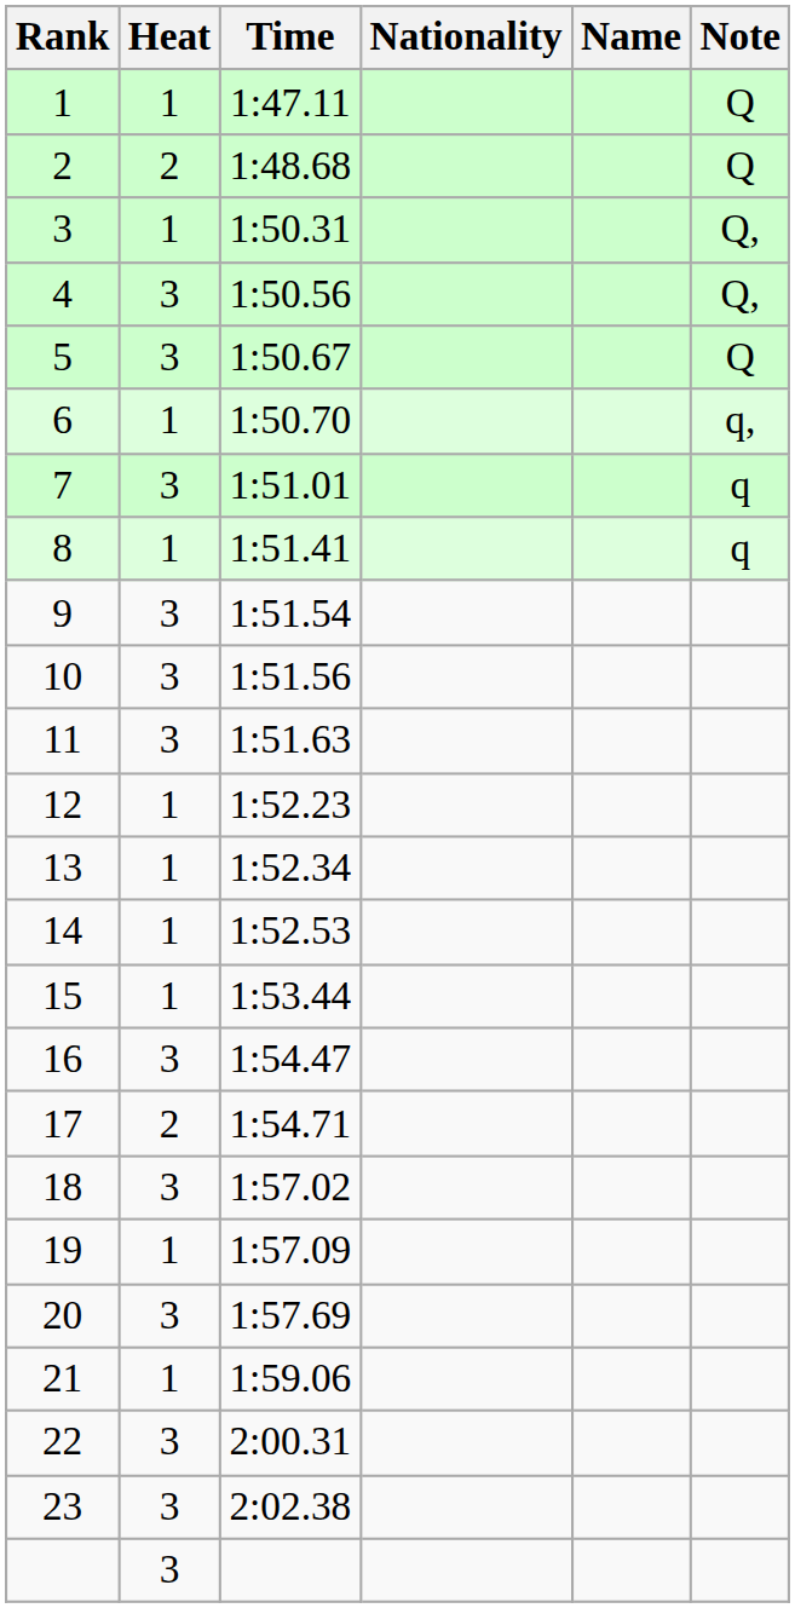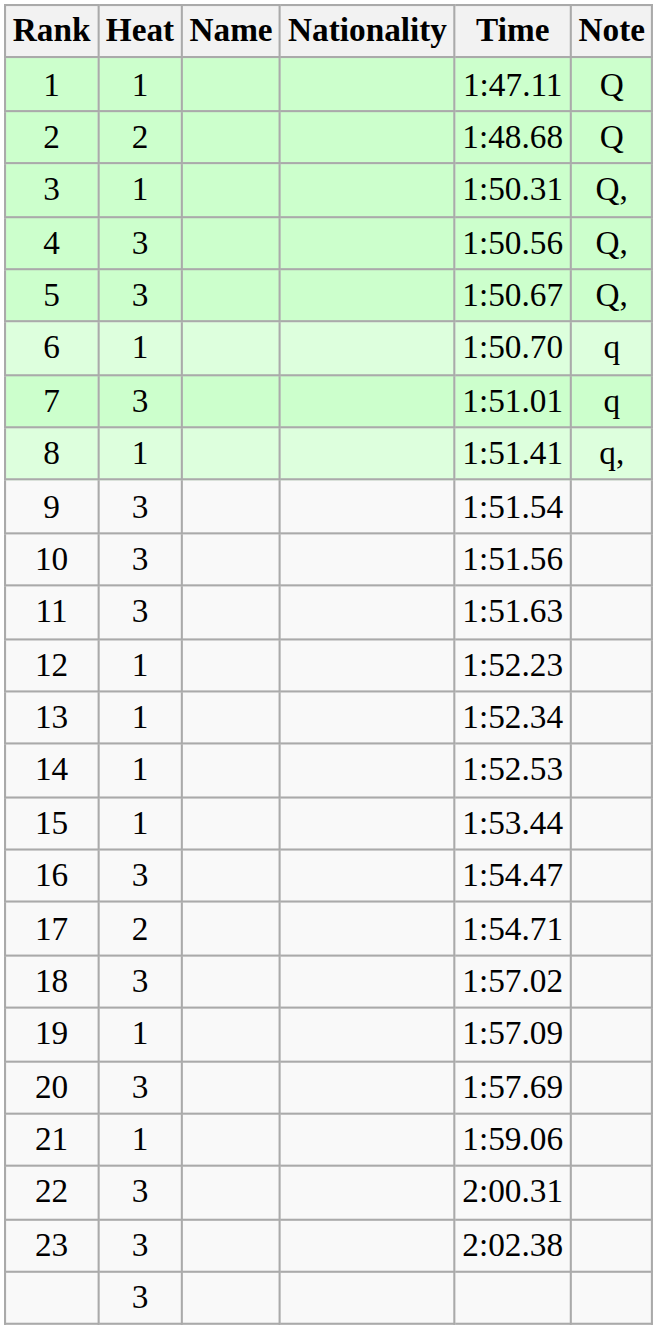 <table class="wikitable sortable" style="text-align:center">
 <tr>
 <th>Rank</th>
 <th>Heat</th>
+<th>Name</th>
+<th>Nationality</th>
 <th>Time</th>
-<th>Nationality</th>
-<th>Name</th>
 <th>Note</th>
 </tr>
 <tr bgcolor=ccffcc>
 <td>1</td>
 <td>1</td>
-<td>1:47.11</td>
 <td align=left></td>
 <td align=left></td>
+<td>1:47.11</td>
 <td>Q</td>
 </tr>
 <tr bgcolor=ccffcc>
 <td>2</td>
 <td>2</td>
-<td>1:48.68</td>
 <td align=left></td>
 <td align=left></td>
+<td>1:48.68</td>
 <td>Q</td>
 </tr>
 <tr bgcolor=ccffcc>
 <td>3</td>
 <td>1</td>
-<td>1:50.31</td>
 <td align=left></td>
 <td align=left></td>
+<td>1:50.31</td>
 <td>Q, </td>
 </tr>
 <tr bgcolor=ccffcc>
 <td>4</td>
 <td>3</td>
-<td>1:50.56</td>
 <td align=left></td>
 <td align=left></td>
+<td>1:50.56</td>
 <td>Q, </td>
 </tr>
 <tr bgcolor=ccffcc>
 <td>5</td>
 <td>3</td>
-<td>1:50.67</td>
 <td align=left></td>
 <td align=left></td>
-<td>Q</td>
+<td>1:50.67</td>
+<td>Q, </td>
 </tr>
 <tr bgcolor=ddffdd>
 <td>6</td>
 <td>1</td>
-<td>1:50.70</td>
 <td align=left></td>
 <td align=left></td>
-<td>q, </td>
+<td>1:50.70</td>
+<td>q</td>
 </tr>
 <tr bgcolor=ccffcc>
 <td>7</td>
 <td>3</td>
-<td>1:51.01</td>
 <td align=left></td>
 <td align=left></td>
+<td>1:51.01</td>
 <td>q</td>
 </tr>
 <tr bgcolor=ddffdd>
 <td>8</td>
 <td>1</td>
-<td>1:51.41</td>
 <td align=left></td>
 <td align=left></td>
-<td>q</td>
+<td>1:51.41</td>
+<td>q, </td>
 </tr>
 <tr>
 <td>9</td>
 <td>3</td>
-<td>1:51.54</td>
 <td align=left></td>
 <td align=left></td>
+<td>1:51.54</td>
 <td></td>
 </tr>
 <tr>
 <td>10</td>
 <td>3</td>
-<td>1:51.56</td>
 <td align=left></td>
 <td align=left></td>
+<td>1:51.56</td>
 <td></td>
 </tr>
 <tr>
 <td>11</td>
 <td>3</td>
-<td>1:51.63</td>
 <td align=left></td>
 <td align=left></td>
+<td>1:51.63</td>
 <td></td>
 </tr>
 <tr>
 <td>12</td>
 <td>1</td>
-<td>1:52.23</td>
 <td align=left></td>
 <td align=left></td>
+<td>1:52.23</td>
 <td></td>
 </tr>
 <tr>
 <td>13</td>
 <td>1</td>
-<td>1:52.34</td>
 <td align=left></td>
 <td align=left></td>
+<td>1:52.34</td>
 <td></td>
 </tr>
 <tr>
 <td>14</td>
 <td>1</td>
-<td>1:52.53</td>
 <td align=left></td>
 <td align=left></td>
+<td>1:52.53</td>
 <td></td>
 </tr>
 <tr>
 <td>15</td>
 <td>1</td>
-<td>1:53.44</td>
 <td align=left></td>
 <td align=left></td>
+<td>1:53.44</td>
 <td></td>
 </tr>
 <tr>
 <td>16</td>
 <td>3</td>
-<td>1:54.47</td>
 <td align=left></td>
 <td align=left></td>
+<td>1:54.47</td>
 <td></td>
 </tr>
 <tr>
 <td>17</td>
 <td>2</td>
-<td>1:54.71</td>
 <td align=left></td>
 <td align=left></td>
+<td>1:54.71</td>
 <td></td>
 </tr>
 <tr>
 <td>18</td>
 <td>3</td>
-<td>1:57.02</td>
 <td align=left></td>
 <td align=left></td>
+<td>1:57.02</td>
 <td></td>
 </tr>
 <tr>
 <td>19</td>
 <td>1</td>
-<td>1:57.09</td>
 <td align=left></td>
 <td align=left></td>
+<td>1:57.09</td>
 <td></td>
 </tr>
 <tr>
 <td>20</td>
 <td>3</td>
-<td>1:57.69</td>
 <td align=left></td>
 <td align=left></td>
+<td>1:57.69</td>
 <td></td>
 </tr>
 <tr>
 <td>21</td>
 <td>1</td>
-<td>1:59.06</td>
 <td align=left></td>
 <td align=left></td>
+<td>1:59.06</td>
 <td></td>
 </tr>
 <tr>
 <td>22</td>
 <td>3</td>
-<td>2:00.31</td>
 <td align=left></td>
 <td align=left></td>
+<td>2:00.31</td>
 <td></td>
 </tr>
 <tr>
 <td>23</td>
 <td>3</td>
-<td>2:02.38</td>
 <td align=left></td>
 <td align=left></td>
+<td>2:02.38</td>
 <td></td>
 </tr>
 <tr>
 <td></td>
 <td>3</td>
-<td></td>
 <td align=left></td>
 <td align=left></td>
 <td></td>
+<td></td>
 </tr>
 </table>
